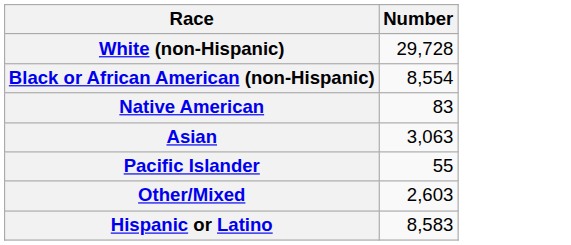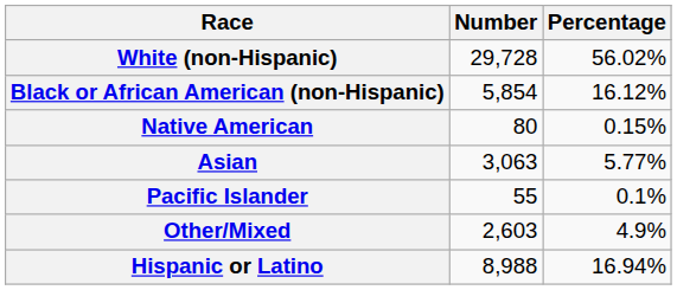 <table class="wikitable" style="text-align:right">
 <tr>
 <th scope="col">Race</th>
 <th scope="col">Number</th>
+<th scope="col">Percentage</th>
 </tr>
 <tr>
 <th scope="row"><a href='#'>White</a> (non-Hispanic)</th>
 <td>29,728</td>
+<td>56.02%</td>
 </tr>
 <tr>
 <th scope="row"><a href='#'>Black or African American</a> (non-Hispanic)</th>
-<td>8,554</td>
+<td>5,854</td>
+<td>16.12%</td>
 </tr>
 <tr>
 <th scope="row"><a href='#'>Native American</a></th>
-<td>83</td>
+<td>80</td>
+<td>0.15%</td>
 </tr>
 <tr>
 <th scope="row"><a href='#'>Asian</a></th>
 <td>3,063</td>
+<td>5.77%</td>
 </tr>
 <tr>
 <th scope="row"><a href='#'>Pacific Islander</a></th>
 <td>55</td>
+<td>0.1%</td>
 </tr>
 <tr>
 <th scope="row"><a href='#'>Other/Mixed</a></th>
 <td>2,603</td>
+<td>4.9%</td>
 </tr>
 <tr>
 <th scope="row"><a href='#'>Hispanic</a> or <a href='#'>Latino</a></th>
-<td>8,583</td>
+<td>8,988</td>
+<td>16.94%</td>
 </tr>
 </table>
